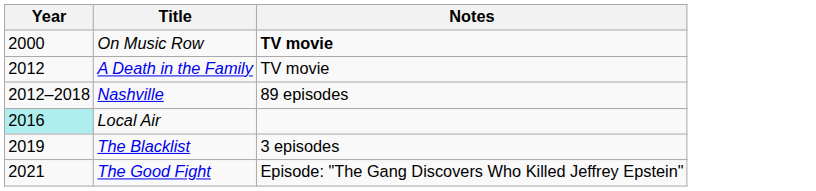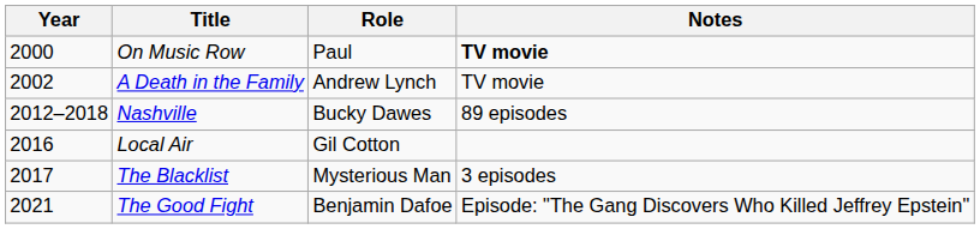 <table class="wikitable sortable">
 <tr>
 <th>Year</th>
 <th>Title</th>
+<th>Role</th>
 <th>Notes</th>
 </tr>
 <tr>
 <td>2000</td>
 <td><em>On Music Row</em></td>
+<td>Paul</td>
 <td><strong>TV movie</strong></td>
 </tr>
 <tr>
-<td>2012</td>
+<td>2002</td>
 <td><em><a href='#'>A Death in the Family</a></em></td>
+<td>Andrew Lynch</td>
 <td>TV movie</td>
 </tr>
 <tr>
 <td>2012–2018</td>
 <td><em><a href='#'>Nashville</a></em></td>
+<td>Bucky Dawes</td>
 <td>89 episodes</td>
 </tr>
 <tr>
-<td style="background: paleturquoise;">2016</td>
+<td>2016</td>
 <td><em>Local Air</em></td>
+<td>Gil Cotton</td>
 <td></td>
 </tr>
 <tr>
-<td>2019</td>
+<td>2017</td>
 <td><em><a href='#'>The Blacklist</a></em></td>
+<td>Mysterious Man</td>
 <td>3 episodes</td>
 </tr>
 <tr>
 <td>2021</td>
 <td><em><a href='#'>The Good Fight</a></em></td>
+<td>Benjamin Dafoe</td>
 <td>Episode: "The Gang Discovers Who Killed Jeffrey Epstein"</td>
 </tr>
 </table>
